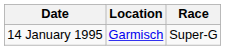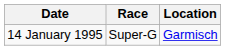 <table class="wikitable">
 <tr>
 <th><strong>Date</strong></th>
+<th><strong>Race</strong></th>
 <th><strong>Location</strong></th>
-<th><strong>Race</strong></th>
 </tr>
 <tr>
 <td>14 January 1995</td>
+<td>Super-G</td>
 <td> <a href='#'>Garmisch</a></td>
-<td>Super-G</td>
 </tr>
 </table>
